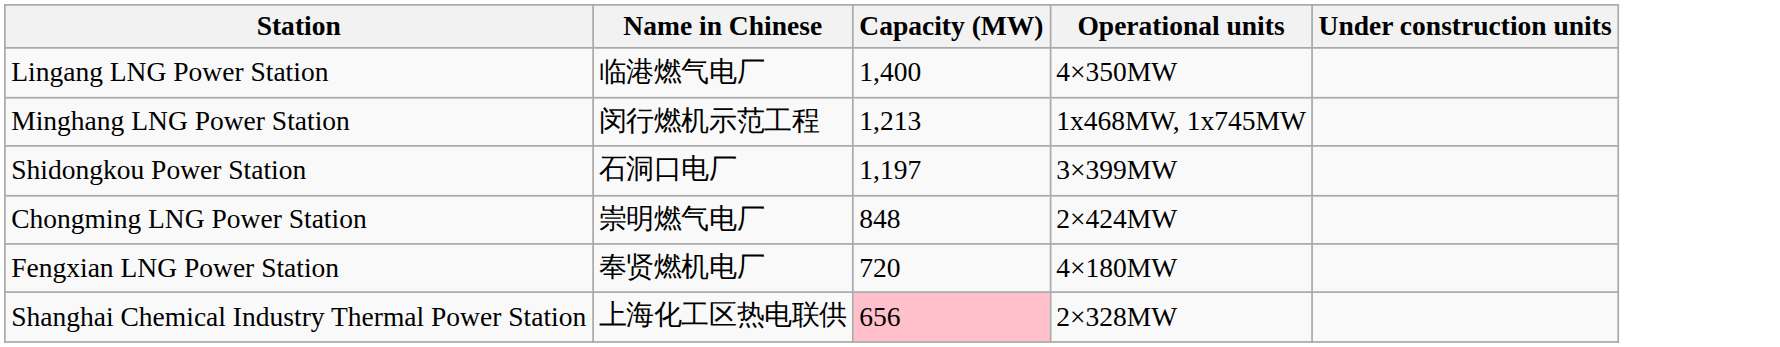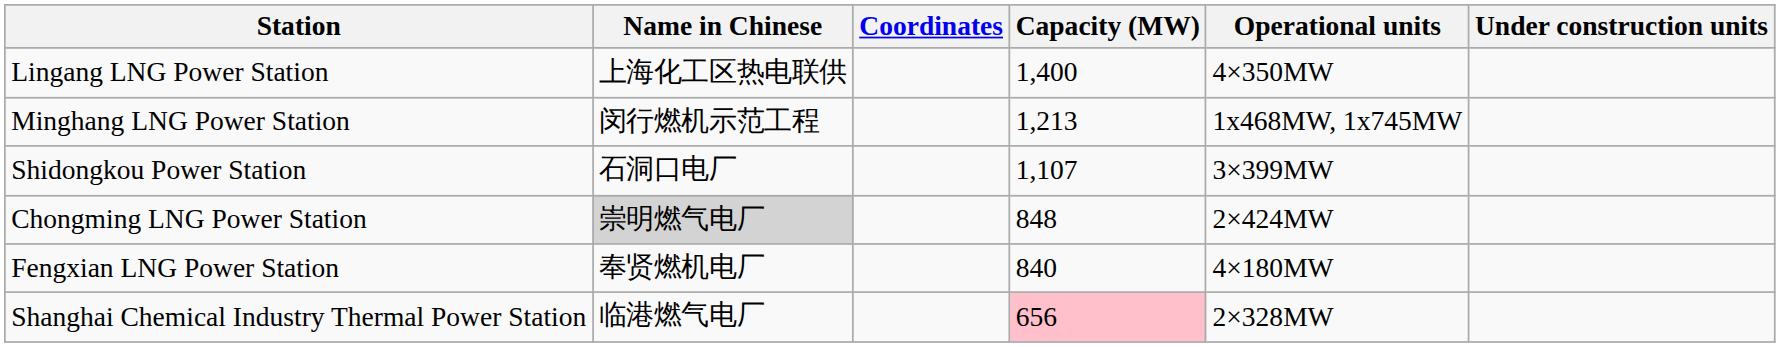 <table class="wikitable sortable">
 <tr>
 <th>Station</th>
 <th>Name in Chinese</th>
+<th><a href='#'>Coordinates</a></th>
 <th>Capacity (MW)</th>
 <th>Operational units</th>
 <th>Under construction units</th>
 </tr>
 <tr>
 <td>Lingang LNG Power Station</td>
-<td>临港燃气电厂</td>
+<td>上海化工区热电联供</td>
+<td></td>
 <td>1,400</td>
 <td>4×350MW</td>
 <td></td>
 </tr>
 <tr>
 <td>Minghang LNG Power Station</td>
 <td>闵行燃机示范工程</td>
+<td></td>
 <td>1,213</td>
 <td>1x468MW, 1x745MW</td>
 <td></td>
 </tr>
 <tr>
 <td>Shidongkou Power Station</td>
 <td>石洞口电厂</td>
-<td>1,197</td>
+<td></td>
+<td>1,107</td>
 <td>3×399MW</td>
 <td></td>
 </tr>
 <tr>
 <td>Chongming LNG Power Station</td>
-<td>崇明燃气电厂</td>
+<td style="background: lightgrey;">崇明燃气电厂</td>
+<td></td>
 <td>848</td>
 <td>2×424MW</td>
 <td></td>
 </tr>
 <tr>
 <td>Fengxian LNG Power Station</td>
 <td>奉贤燃机电厂</td>
-<td>720</td>
+<td></td>
+<td>840</td>
 <td>4×180MW</td>
 <td></td>
 </tr>
 <tr>
 <td>Shanghai Chemical Industry Thermal Power Station</td>
-<td>上海化工区热电联供</td>
+<td>临港燃气电厂</td>
+<td></td>
 <td style="background: pink;">656</td>
 <td>2×328MW</td>
 <td></td>
 </tr>
 </table>
